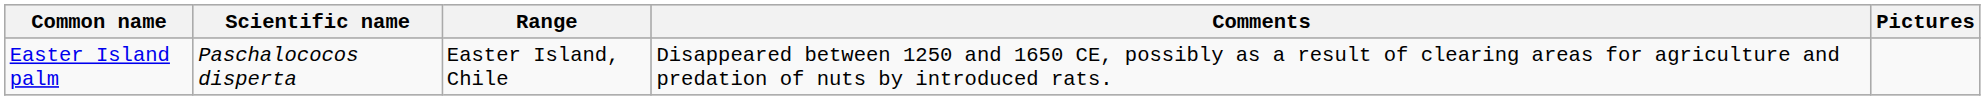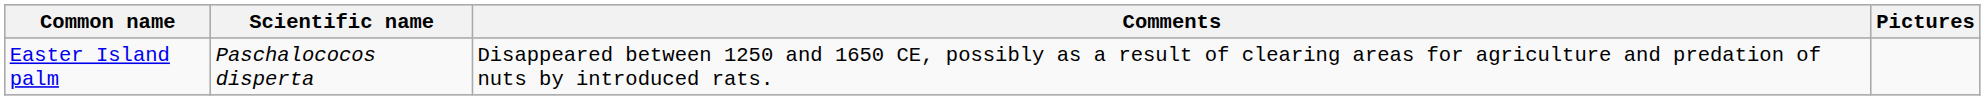 <table class="wikitable sortable">
 <tr>
 <th>Common name</th>
 <th>Scientific name</th>
-<th>Range</th>
 <th class="unsortable">Comments</th>
 <th class="unsortable">Pictures</th>
 </tr>
 <tr>
 <td><a href='#'>Easter Island palm</a></td>
 <td><em>Paschalococos disperta</em></td>
-<td>Easter Island, Chile</td>
 <td>Disappeared between 1250 and 1650 CE, possibly as a result of clearing areas for agriculture and predation of nuts by introduced rats.</td>
 <td></td>
 </tr>
 </table>
